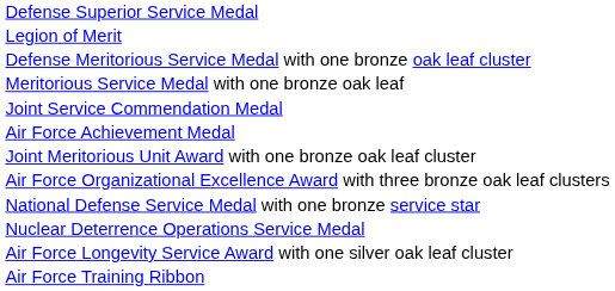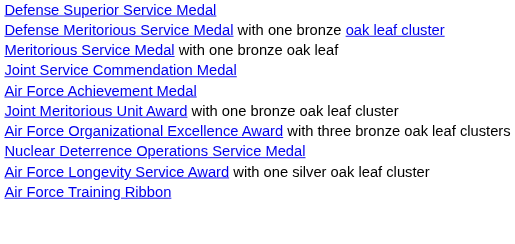 <table>
 <tr>
 <td></td>
 <td><a href='#'>Defense Superior Service Medal</a></td>
-</tr>
-<tr>
-<td></td>
-<td><a href='#'>Legion of Merit</a></td>
 </tr>
 <tr>
 <td></td>
 <td><a href='#'>Defense Meritorious Service Medal</a> with one bronze <a href='#'>oak leaf cluster</a></td>
 </tr>
 <tr>
 <td></td>
 <td><a href='#'>Meritorious Service Medal</a> with one bronze oak leaf</td>
 </tr>
 <tr>
 <td></td>
 <td><a href='#'>Joint Service Commendation Medal</a></td>
 </tr>
 <tr>
 <td></td>
 <td><a href='#'>Air Force Achievement Medal</a></td>
 </tr>
 <tr>
 <td></td>
 <td><a href='#'>Joint Meritorious Unit Award</a> with one bronze oak leaf cluster</td>
 </tr>
 <tr>
 <td></td>
 <td><a href='#'>Air Force Organizational Excellence Award</a> with three bronze oak leaf clusters</td>
 </tr>
 <tr>
 <td></td>
-<td><a href='#'>National Defense Service Medal</a> with one bronze <a href='#'>service star</a></td>
-</tr>
-<tr>
-<td></td>
 <td><a href='#'>Nuclear Deterrence Operations Service Medal</a></td>
 </tr>
 <tr>
 <td></td>
 <td><a href='#'>Air Force Longevity Service Award</a> with one silver oak leaf cluster</td>
 </tr>
 <tr>
 <td></td>
 <td><a href='#'>Air Force Training Ribbon</a></td>
 </tr>
 </table>
